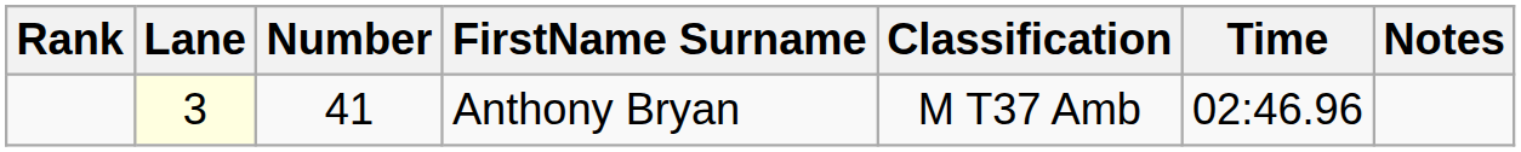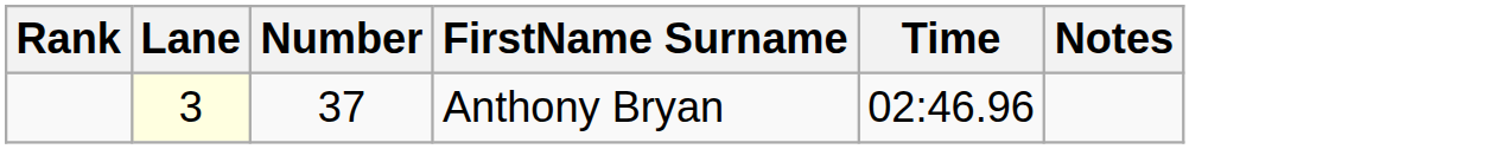 <table class="wikitable sortable" style="text-align:center">
 <tr>
 <th>Rank</th>
 <th>Lane</th>
 <th>Number</th>
 <th>FirstName Surname</th>
-<th>Classification</th>
 <th>Time</th>
 <th>Notes</th>
 </tr>
 <tr>
 <td></td>
 <td style="background: lightyellow;">3</td>
-<td>41</td>
+<td>37</td>
 <td style="text-align:left"> Anthony Bryan</td>
-<td>M T37 Amb</td>
 <td>02:46.96</td>
 <td></td>
 </tr>
 </table>
